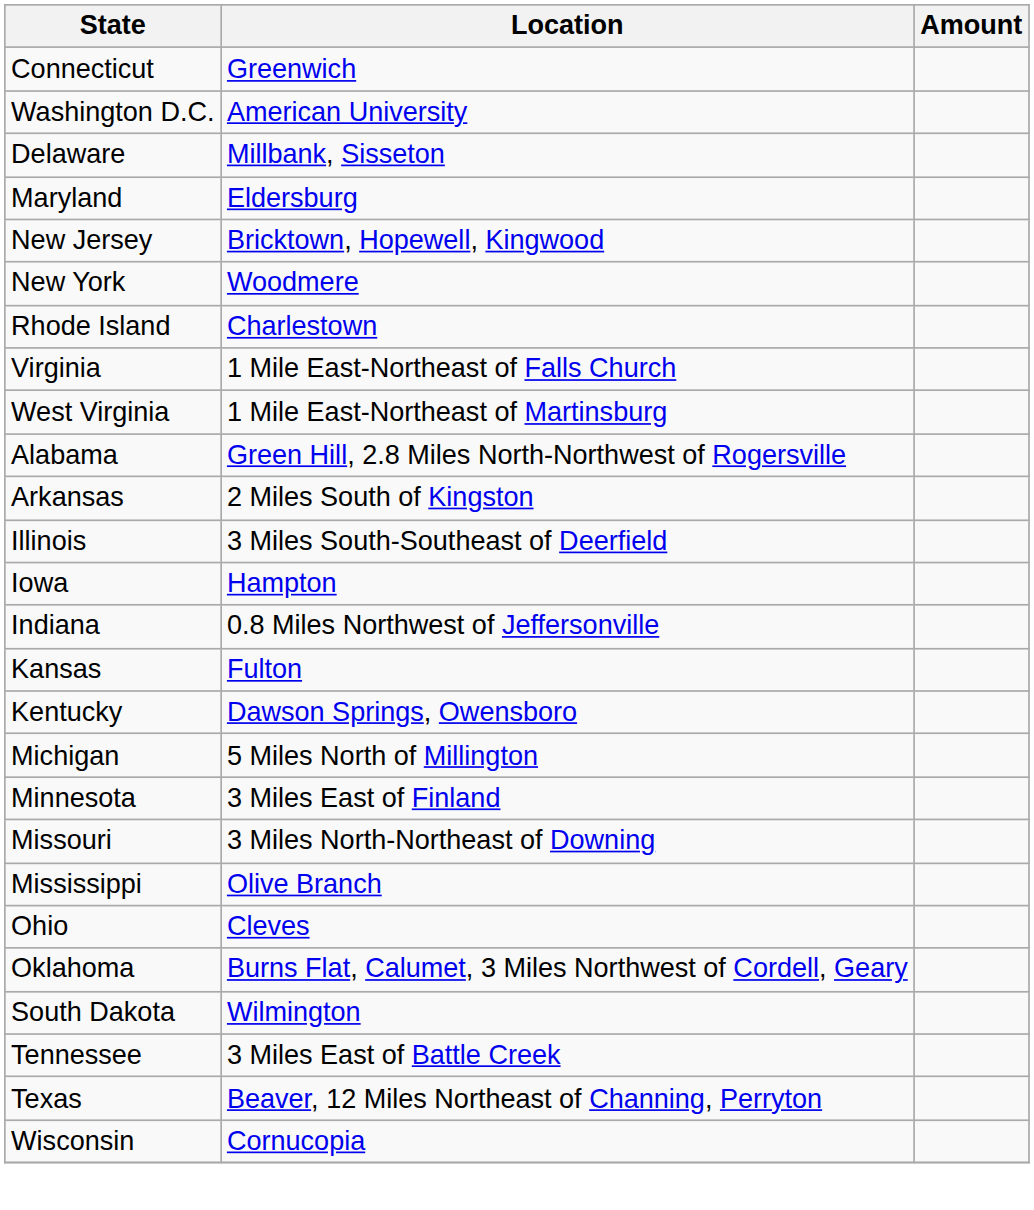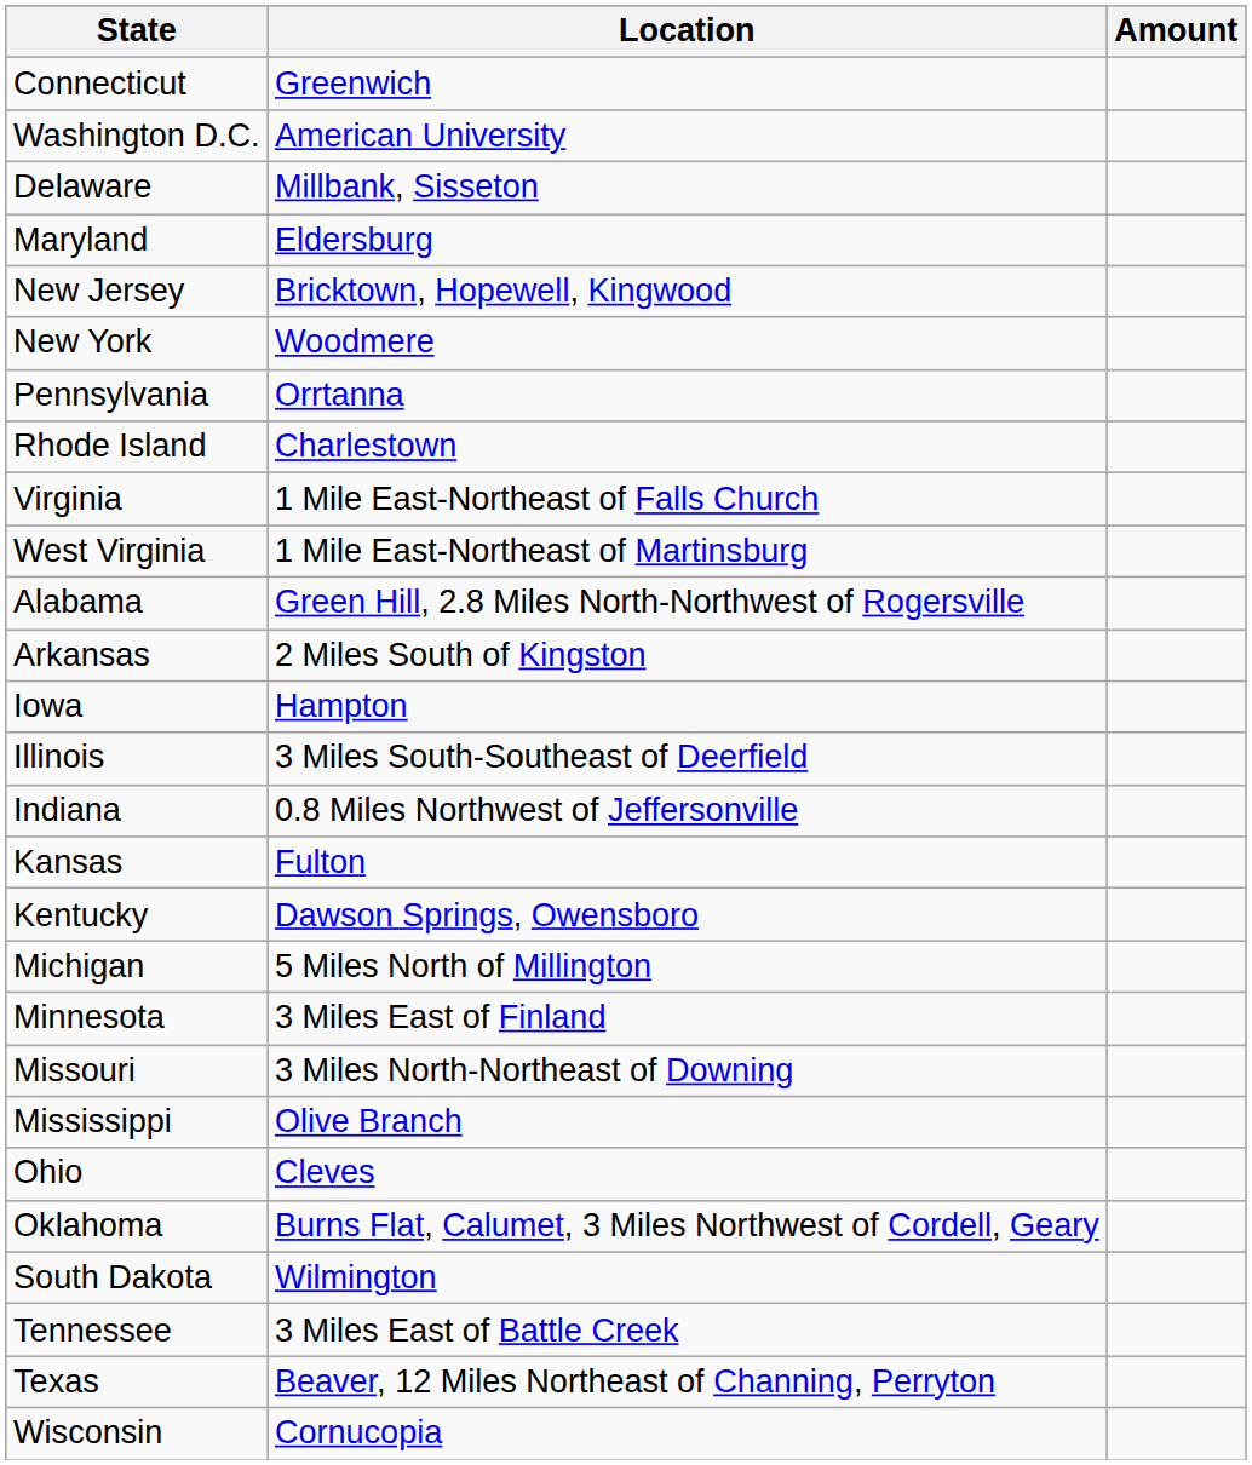 <table class="wikitable sortable" style="margin: lem auto lem auto;">
 <tr>
 <th scope="col">State</th>
 <th scope="col">Location</th>
 <th scope="col">Amount</th>
 </tr>
 <tr>
 <td>Connecticut</td>
 <td><a href='#'>Greenwich</a></td>
 <td></td>
 </tr>
 <tr>
 <td>Washington D.C.</td>
 <td><a href='#'>American University</a></td>
 <td></td>
 </tr>
 <tr>
 <td>Delaware</td>
 <td><a href='#'>Millbank</a>, <a href='#'>Sisseton</a></td>
 <td></td>
 </tr>
 <tr>
 <td>Maryland</td>
 <td><a href='#'>Eldersburg</a></td>
 <td></td>
 </tr>
 <tr>
 <td>New Jersey</td>
 <td><a href='#'>Bricktown</a>, <a href='#'>Hopewell</a>, <a href='#'>Kingwood</a></td>
 <td></td>
 </tr>
 <tr>
 <td>New York</td>
 <td><a href='#'>Woodmere</a></td>
 <td></td>
 </tr>
 <tr>
+<td>Pennsylvania</td>
+<td><a href='#'>Orrtanna</a></td>
+<td></td>
+</tr>
+<tr>
 <td>Rhode Island</td>
 <td><a href='#'>Charlestown</a></td>
 <td></td>
 </tr>
 <tr>
 <td>Virginia</td>
 <td>1 Mile East-Northeast of <a href='#'>Falls Church</a></td>
 <td></td>
 </tr>
 <tr>
 <td>West Virginia</td>
 <td>1 Mile East-Northeast of <a href='#'>Martinsburg</a></td>
 <td></td>
 </tr>
 <tr>
 <td>Alabama</td>
 <td><a href='#'>Green Hill</a>, 2.8 Miles North-Northwest of <a href='#'>Rogersville</a></td>
 <td></td>
 </tr>
 <tr>
 <td>Arkansas</td>
 <td>2 Miles South of <a href='#'>Kingston</a></td>
 <td></td>
 </tr>
 <tr>
-<td>Illinois</td>
-<td>3 Miles South-Southeast of <a href='#'>Deerfield</a></td>
+<td>Iowa</td>
+<td><a href='#'>Hampton</a></td>
 <td></td>
 </tr>
 <tr>
-<td>Iowa</td>
-<td><a href='#'>Hampton</a></td>
+<td>Illinois</td>
+<td>3 Miles South-Southeast of <a href='#'>Deerfield</a></td>
 <td></td>
 </tr>
 <tr>
 <td>Indiana</td>
 <td>0.8 Miles Northwest of <a href='#'>Jeffersonville</a></td>
 <td></td>
 </tr>
 <tr>
 <td>Kansas</td>
 <td><a href='#'>Fulton</a></td>
 <td></td>
 </tr>
 <tr>
 <td>Kentucky</td>
 <td><a href='#'>Dawson Springs</a>, <a href='#'>Owensboro</a></td>
 <td></td>
 </tr>
 <tr>
 <td>Michigan</td>
 <td>5 Miles North of <a href='#'>Millington</a></td>
 <td></td>
 </tr>
 <tr>
 <td>Minnesota</td>
 <td>3 Miles East of <a href='#'>Finland</a></td>
 <td></td>
 </tr>
 <tr>
 <td>Missouri</td>
 <td>3 Miles North-Northeast of <a href='#'>Downing</a></td>
 <td></td>
 </tr>
 <tr>
 <td>Mississippi</td>
 <td><a href='#'>Olive Branch</a></td>
 <td></td>
 </tr>
 <tr>
 <td>Ohio</td>
 <td><a href='#'>Cleves</a></td>
 <td></td>
 </tr>
 <tr>
 <td>Oklahoma</td>
 <td><a href='#'>Burns Flat</a>, <a href='#'>Calumet</a>, 3 Miles Northwest of <a href='#'>Cordell</a>, <a href='#'>Geary</a></td>
 <td></td>
 </tr>
 <tr>
 <td>South Dakota</td>
 <td><a href='#'>Wilmington</a></td>
 <td></td>
 </tr>
 <tr>
 <td>Tennessee</td>
 <td>3 Miles East of <a href='#'>Battle Creek</a></td>
 <td></td>
 </tr>
 <tr>
 <td>Texas</td>
 <td><a href='#'>Beaver</a>, 12 Miles Northeast of <a href='#'>Channing</a>, <a href='#'>Perryton</a></td>
 <td></td>
 </tr>
 <tr>
 <td>Wisconsin</td>
 <td><a href='#'>Cornucopia</a></td>
 <td></td>
 </tr>
 <tr>
 </tr>
 </table>
